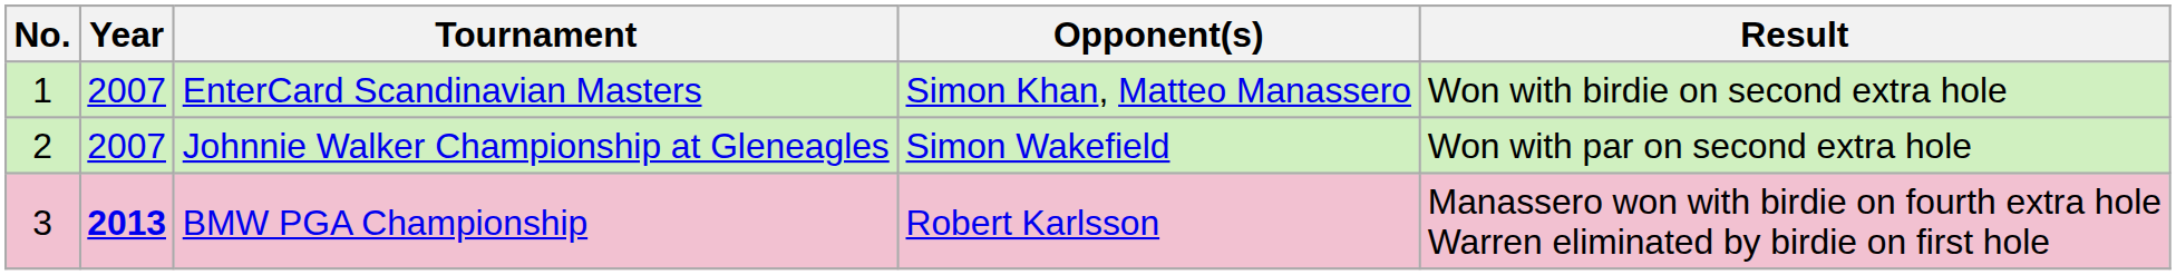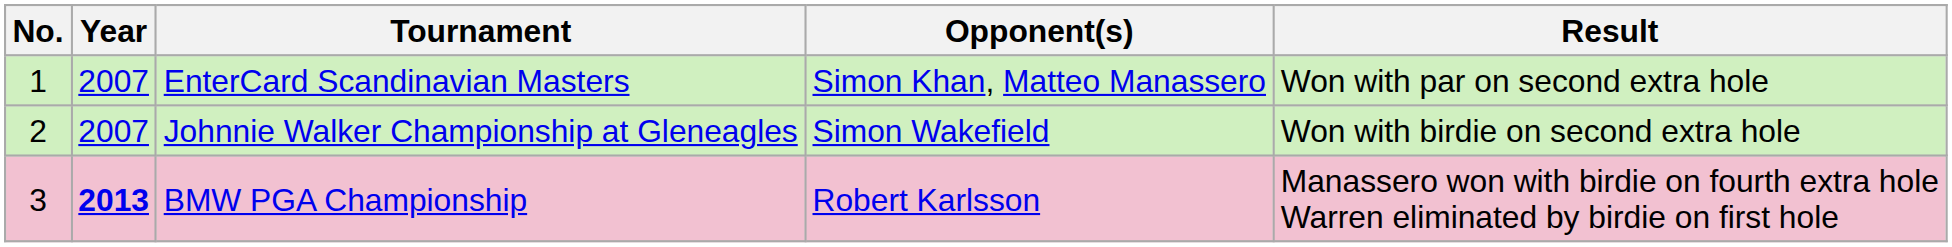 <table class="wikitable" style="font-size:95%;">
 <tr>
 <th>No.</th>
 <th>Year</th>
 <th>Tournament</th>
 <th>Opponent(s)</th>
 <th>Result</th>
 </tr>
 <tr style="background:#D0F0C0;">
 <td align=center>1</td>
 <td><a href='#'>2007</a></td>
 <td><a href='#'>EnterCard Scandinavian Masters</a></td>
 <td> <a href='#'>Simon Khan</a>,  <a href='#'>Matteo Manassero</a></td>
-<td>Won with birdie on second extra hole</td>
+<td>Won with par on second extra hole</td>
 </tr>
 <tr style="background:#D0F0C0;">
 <td align=center>2</td>
 <td><a href='#'>2007</a></td>
 <td><a href='#'>Johnnie Walker Championship at Gleneagles</a></td>
 <td> <a href='#'>Simon Wakefield</a></td>
-<td>Won with par on second extra hole</td>
+<td>Won with birdie on second extra hole</td>
 </tr>
 <tr style="background:#F2C1D1;">
 <td align=center>3</td>
 <td><strong><a href='#'>2013</a></strong></td>
 <td><a href='#'>BMW PGA Championship</a></td>
 <td> <a href='#'>Robert Karlsson</a></td>
 <td>Manassero won with birdie on fourth extra hole<br>Warren eliminated by birdie on first hole</td>
 </tr>
 </table>
